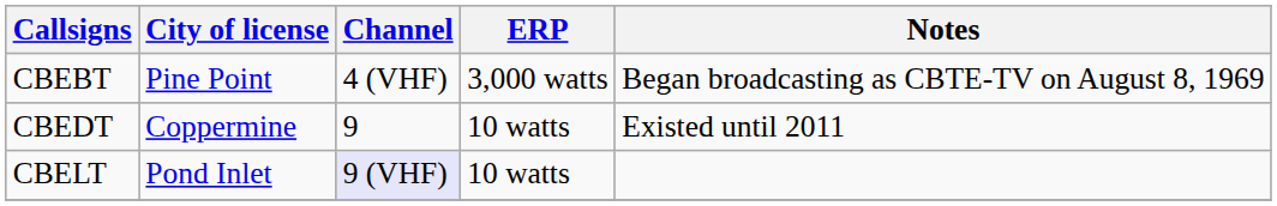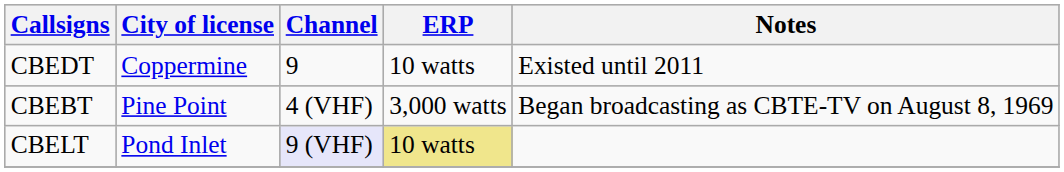 <table class="wikitable sortable">
 <tr>
 <th><a href='#'>Callsigns</a></th>
 <th><a href='#'>City of license</a></th>
 <th><a href='#'>Channel</a></th>
 <th><a href='#'>ERP</a></th>
 <th>Notes</th>
 </tr>
 <tr>
+<td>CBEDT</td>
+<td><a href='#'>Coppermine</a></td>
+<td>9</td>
+<td>10 watts</td>
+<td>Existed until 2011</td>
+</tr>
+<tr>
 <td>CBEBT</td>
 <td><a href='#'>Pine Point</a></td>
 <td>4 (VHF)</td>
 <td>3,000 watts</td>
 <td>Began broadcasting as CBTE-TV on August 8, 1969</td>
 </tr>
 <tr>
-<td>CBEDT</td>
-<td><a href='#'>Coppermine</a></td>
-<td>9</td>
-<td>10 watts</td>
-<td>Existed until 2011</td>
-</tr>
-<tr>
 <td>CBELT</td>
 <td><a href='#'>Pond Inlet</a></td>
 <td style="background: lavender;">9 (VHF)</td>
-<td>10 watts</td>
+<td style="background: khaki;">10 watts</td>
 <td></td>
 </tr>
 <tr>
 </tr>
 </table>
